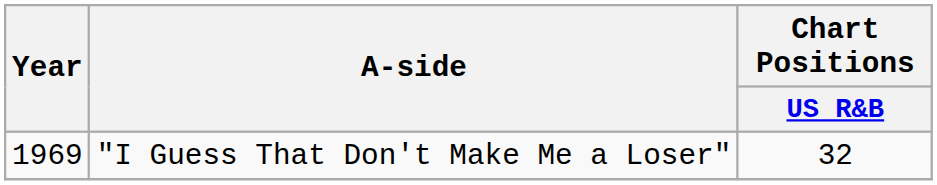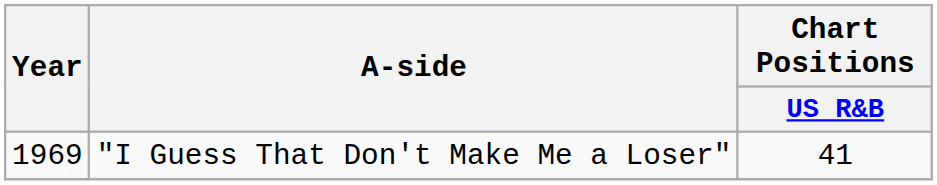 <table class="wikitable" style="text-align:center;">
 <tr>
 <th rowspan="2">Year</th>
 <th rowspan="2">A-side</th>
 <th colspan="2">Chart Positions</th>
 </tr>
 <tr style="font-size:small;">
 <th width="80"><a href='#'>US R&B</a></th>
 </tr>
 <tr>
 <td rowspan="1">1969</td>
 <td align="left">"I Guess That Don't Make Me a Loser"</td>
-<td>32</td>
+<td>41</td>
 </tr>
 <tr>
 </tr>
 </table>
